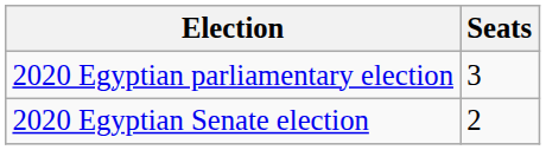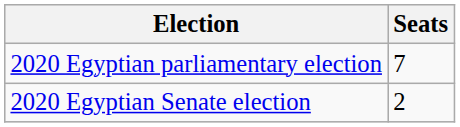 <table class="wikitable">
 <tr>
 <th>Election</th>
 <th>Seats</th>
 </tr>
 <tr>
 <td><a href='#'>2020 Egyptian parliamentary election</a></td>
-<td>3</td>
+<td>7</td>
 </tr>
 <tr>
 <td><a href='#'>2020 Egyptian Senate election</a></td>
 <td>2</td>
 </tr>
 </table>
